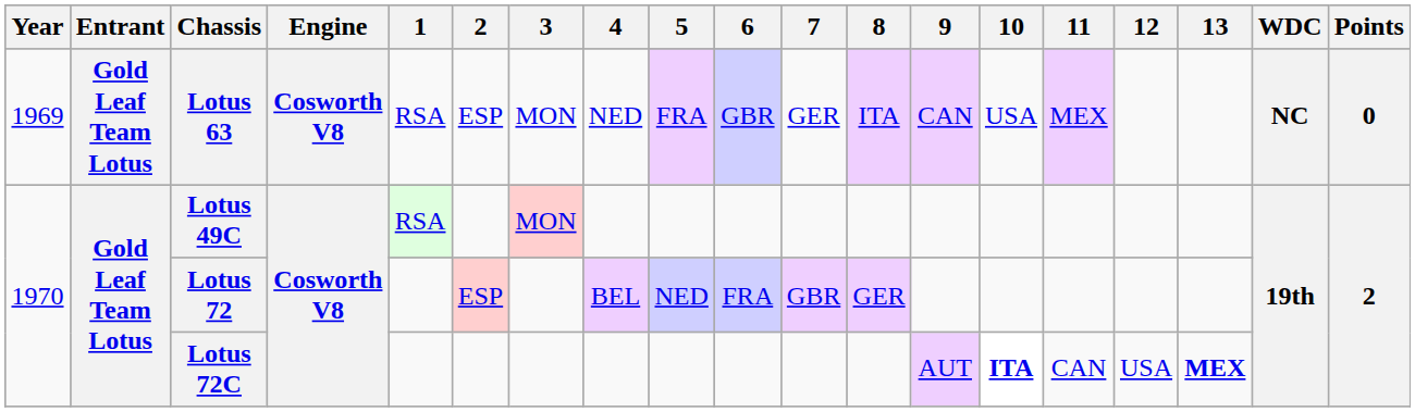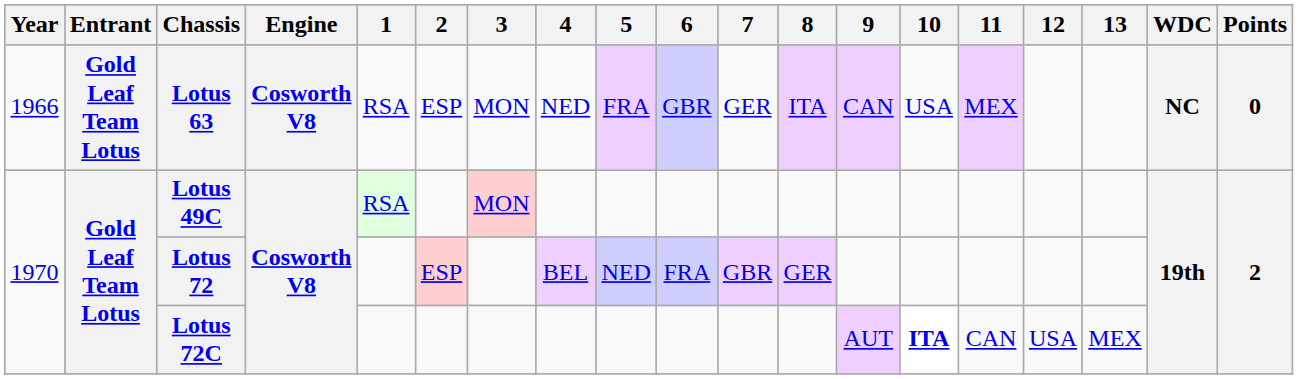 <table class="wikitable" style="text-align:center; font-size:90%">
 <tr>
 <th>Year</th>
 <th>Entrant</th>
 <th>Chassis</th>
 <th>Engine</th>
 <th>1</th>
 <th>2</th>
 <th>3</th>
 <th>4</th>
 <th>5</th>
 <th>6</th>
 <th>7</th>
 <th>8</th>
 <th>9</th>
 <th>10</th>
 <th>11</th>
 <th>12</th>
 <th>13</th>
 <th>WDC</th>
 <th>Points</th>
 </tr>
 <tr>
-<td><a href='#'>1969</a></td>
+<td><a href='#'>1966</a></td>
 <th><a href='#'>Gold Leaf</a> <a href='#'>Team Lotus</a></th>
 <th><a href='#'>Lotus</a> <a href='#'>63</a></th>
 <th><a href='#'>Cosworth</a> <a href='#'>V8</a></th>
 <td><a href='#'>RSA</a></td>
 <td><a href='#'>ESP</a></td>
 <td><a href='#'>MON</a></td>
 <td><a href='#'>NED</a></td>
 <td style="background:#EFCFFF;"><a href='#'>FRA</a><br></td>
 <td style="background:#CFCFFF;"><a href='#'>GBR</a><br></td>
 <td><a href='#'>GER</a></td>
 <td style="background:#EFCFFF;"><a href='#'>ITA</a><br></td>
 <td style="background:#EFCFFF;"><a href='#'>CAN</a><br></td>
 <td><a href='#'>USA</a></td>
 <td style="background:#EFCFFF;"><a href='#'>MEX</a><br></td>
 <td></td>
 <td></td>
 <th>NC</th>
 <th>0</th>
 </tr>
 <tr>
 <td rowspan=3><a href='#'>1970</a></td>
 <th rowspan=3><a href='#'>Gold Leaf</a> <a href='#'>Team Lotus</a></th>
 <th><a href='#'>Lotus</a> <a href='#'>49C</a></th>
 <th rowspan=3><a href='#'>Cosworth</a> <a href='#'>V8</a></th>
 <td style="background:#DFFFDF;"><a href='#'>RSA</a><br></td>
 <td></td>
 <td style="background:#FFCFCF;"><a href='#'>MON</a><br></td>
 <td></td>
 <td></td>
 <td></td>
 <td></td>
 <td></td>
 <td></td>
 <td></td>
 <td></td>
 <td></td>
 <td></td>
 <th rowspan=3>19th</th>
 <th rowspan=3>2</th>
 </tr>
 <tr>
 <th><a href='#'>Lotus</a> <a href='#'>72</a></th>
 <td></td>
 <td style="background:#FFCFCF;"><a href='#'>ESP</a><br></td>
 <td></td>
 <td style="background:#EFCFFF;"><a href='#'>BEL</a><br></td>
 <td style="background:#CFCFFF;"><a href='#'>NED</a><br></td>
 <td style="background:#CFCFFF;"><a href='#'>FRA</a><br></td>
 <td style="background:#EFCFFF;"><a href='#'>GBR</a><br></td>
 <td style="background:#EFCFFF;"><a href='#'>GER</a><br></td>
 <td></td>
 <td></td>
 <td></td>
 <td></td>
 <td></td>
 </tr>
 <tr>
 <th><a href='#'>Lotus</a> <a href='#'>72C</a></th>
 <td></td>
 <td></td>
 <td></td>
 <td></td>
 <td></td>
 <td></td>
 <td></td>
 <td></td>
 <td style="background:#EFCFFF;"><a href='#'>AUT</a><br></td>
 <td style="background:#FFFFFF;"><strong><a href='#'>ITA</a><br></strong></td>
 <td><a href='#'>CAN</a></td>
 <td><a href='#'>USA</a></td>
-<td><strong><a href='#'>MEX</a></strong></td>
+<td><a href='#'>MEX</a></td>
 </tr>
 </table>
